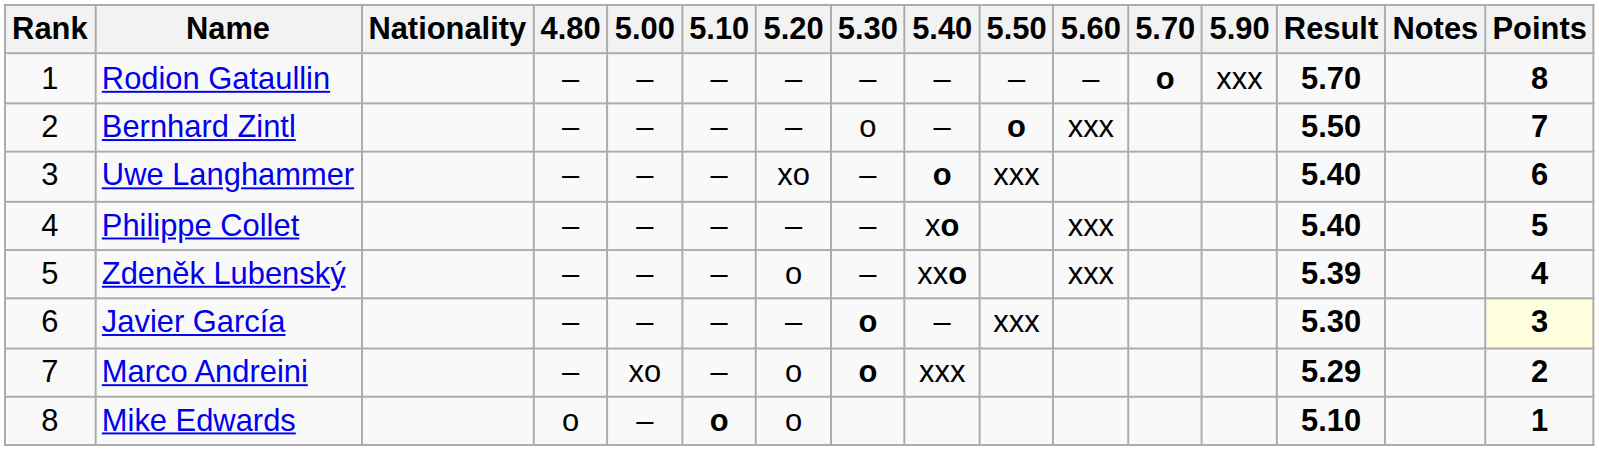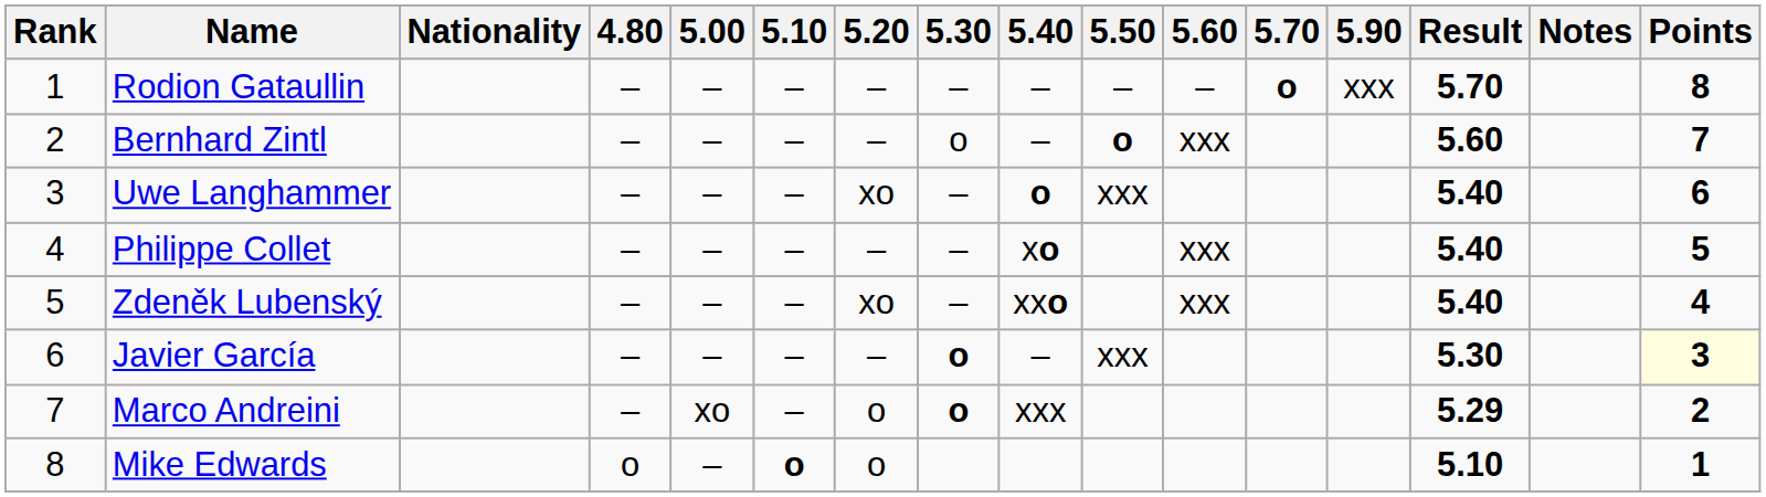 <table class="wikitable sortable" style="text-align:center">
 <tr>
 <th>Rank</th>
 <th>Name</th>
 <th>Nationality</th>
 <th>4.80</th>
 <th>5.00</th>
 <th>5.10</th>
 <th>5.20</th>
 <th>5.30</th>
 <th>5.40</th>
 <th>5.50</th>
 <th>5.60</th>
 <th>5.70</th>
 <th>5.90</th>
 <th>Result</th>
 <th>Notes</th>
 <th>Points</th>
 </tr>
 <tr>
 <td>1</td>
 <td align=left><a href='#'>Rodion Gataullin</a></td>
 <td align=left></td>
 <td>–</td>
 <td>–</td>
 <td>–</td>
 <td>–</td>
 <td>–</td>
 <td>–</td>
 <td>–</td>
 <td>–</td>
 <td><strong>o</strong></td>
 <td>xxx</td>
 <td><strong>5.70</strong></td>
 <td></td>
 <td><strong>8</strong></td>
 </tr>
 <tr>
 <td>2</td>
 <td align=left><a href='#'>Bernhard Zintl</a></td>
 <td align=left></td>
 <td>–</td>
 <td>–</td>
 <td>–</td>
 <td>–</td>
 <td>o</td>
 <td>–</td>
 <td><strong>o</strong></td>
 <td>xxx</td>
 <td></td>
 <td></td>
-<td><strong>5.50</strong></td>
+<td><strong>5.60</strong></td>
 <td></td>
 <td><strong>7</strong></td>
 </tr>
 <tr>
 <td>3</td>
 <td align=left><a href='#'>Uwe Langhammer</a></td>
 <td align=left></td>
 <td>–</td>
 <td>–</td>
 <td>–</td>
 <td>xo</td>
 <td>–</td>
 <td><strong>o</strong></td>
 <td>xxx</td>
 <td></td>
 <td></td>
 <td></td>
 <td><strong>5.40</strong></td>
 <td></td>
 <td><strong>6</strong></td>
 </tr>
 <tr>
 <td>4</td>
 <td align=left><a href='#'>Philippe Collet</a></td>
 <td align=left></td>
 <td>–</td>
 <td>–</td>
 <td>–</td>
 <td>–</td>
 <td>–</td>
 <td>x<strong>o</strong></td>
 <td></td>
 <td>xxx</td>
 <td></td>
 <td></td>
 <td><strong>5.40</strong></td>
 <td></td>
 <td><strong>5</strong></td>
 </tr>
 <tr>
 <td>5</td>
 <td align=left><a href='#'>Zdeněk Lubenský</a></td>
 <td align=left></td>
 <td>–</td>
 <td>–</td>
 <td>–</td>
-<td>o</td>
+<td>xo</td>
 <td>–</td>
 <td>xx<strong>o</strong></td>
 <td></td>
 <td>xxx</td>
 <td></td>
 <td></td>
-<td><strong>5.39</strong></td>
+<td><strong>5.40</strong></td>
 <td></td>
 <td><strong>4</strong></td>
 </tr>
 <tr>
 <td>6</td>
 <td align=left><a href='#'>Javier García</a></td>
 <td align=left></td>
 <td>–</td>
 <td>–</td>
 <td>–</td>
 <td>–</td>
 <td><strong>o</strong></td>
 <td>–</td>
 <td>xxx</td>
 <td></td>
 <td></td>
 <td></td>
 <td><strong>5.30</strong></td>
 <td></td>
 <td style="background: lightyellow;"><strong>3</strong></td>
 </tr>
 <tr>
 <td>7</td>
 <td align=left><a href='#'>Marco Andreini</a></td>
 <td align=left></td>
 <td>–</td>
 <td>xo</td>
 <td>–</td>
 <td>o</td>
 <td><strong>o</strong></td>
 <td>xxx</td>
 <td></td>
 <td></td>
 <td></td>
 <td></td>
 <td><strong>5.29</strong></td>
 <td></td>
 <td><strong>2</strong></td>
 </tr>
 <tr>
 <td>8</td>
 <td align=left><a href='#'>Mike Edwards</a></td>
 <td align=left></td>
 <td>o</td>
 <td>–</td>
 <td><strong>o</strong></td>
 <td>o</td>
 <td></td>
 <td></td>
 <td></td>
 <td></td>
 <td></td>
 <td></td>
 <td><strong>5.10</strong></td>
 <td></td>
 <td><strong>1</strong></td>
 </tr>
 </table>
